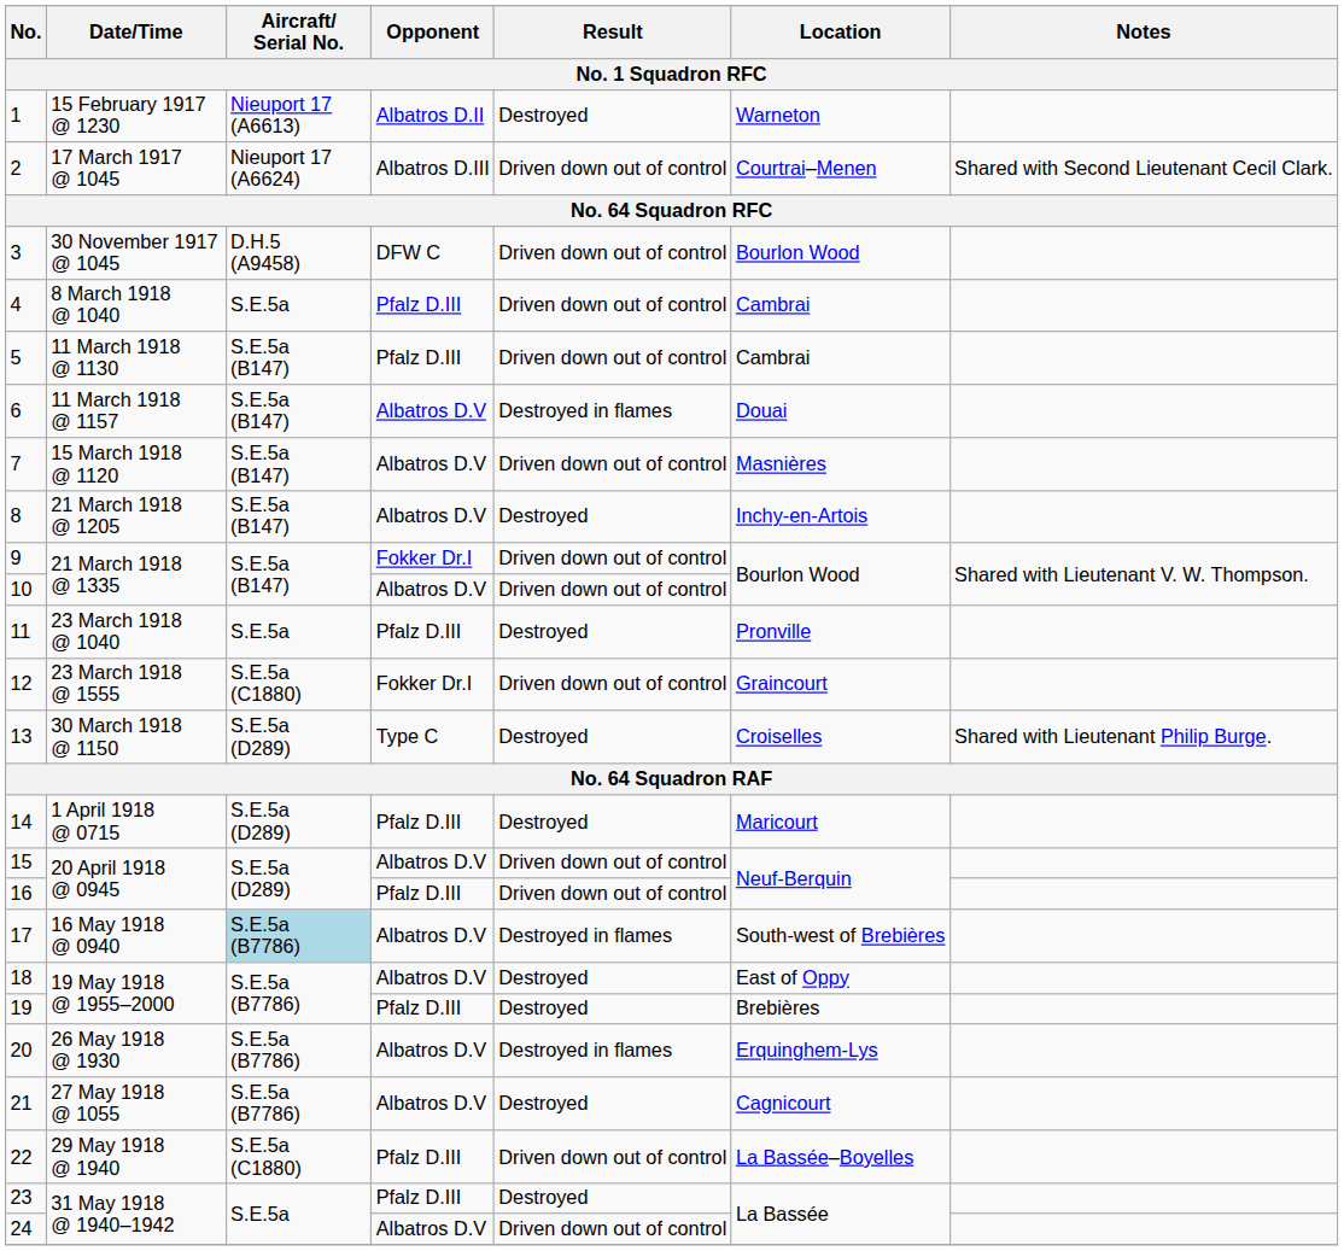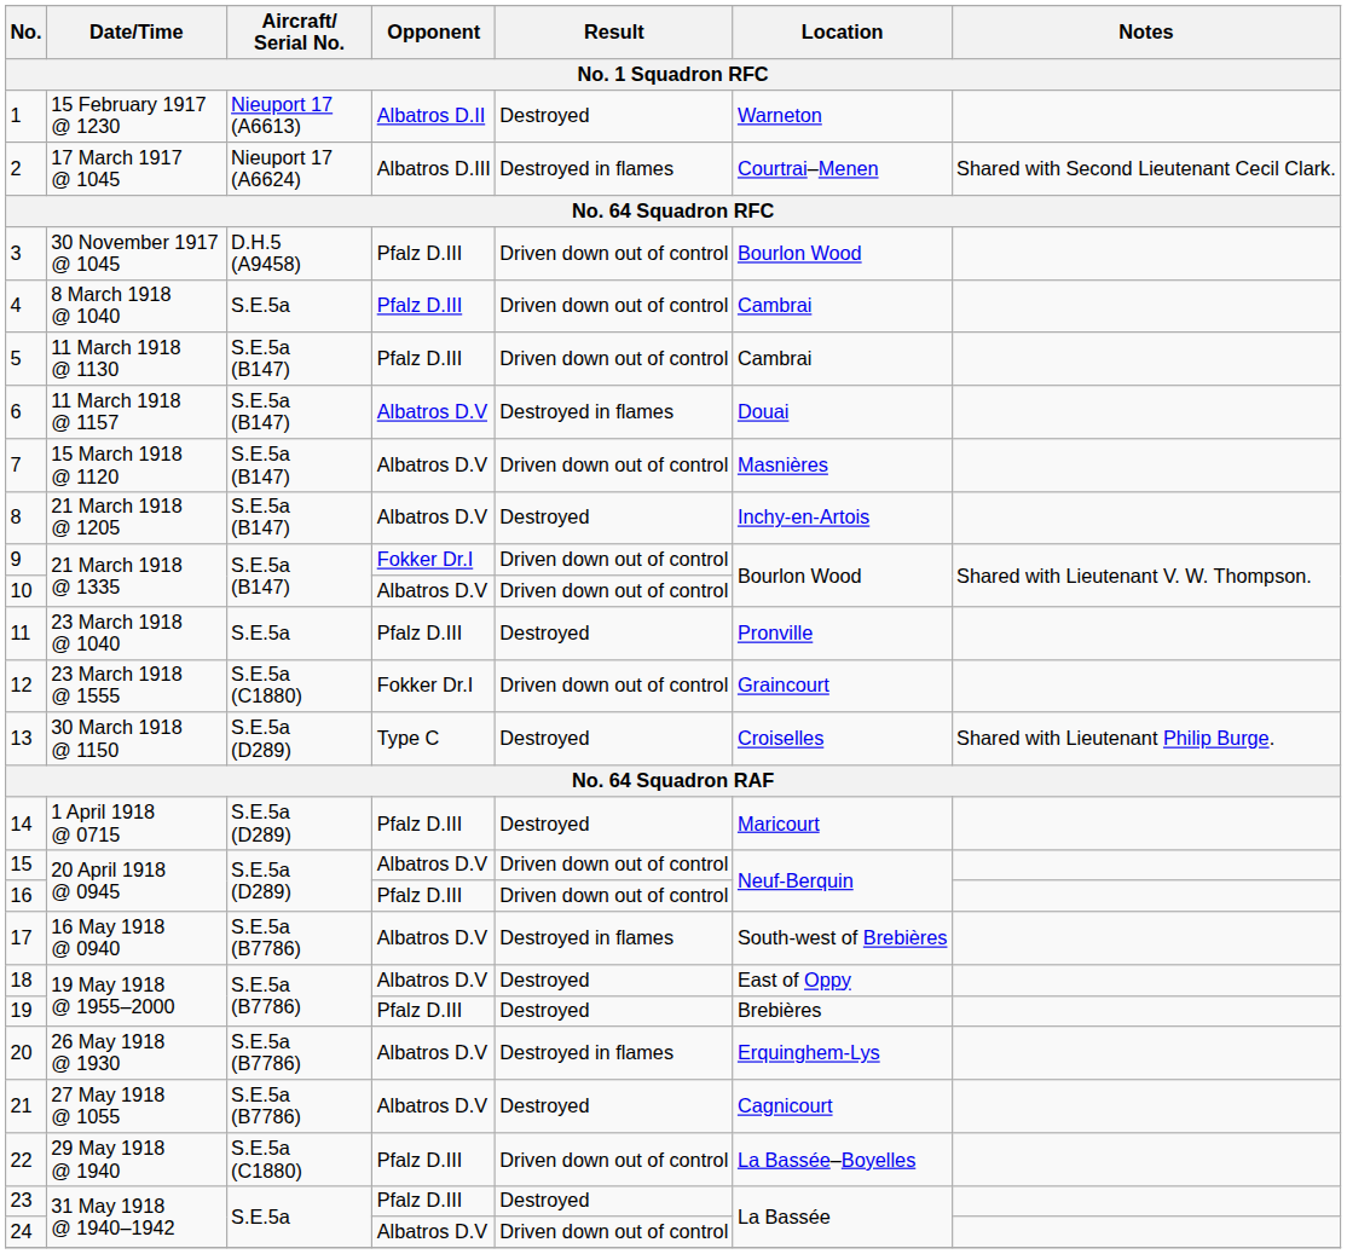 <table class="wikitable" style="font-size:90%;">
 <tr>
 </tr>
 <tr>
 <th>No.</th>
 <th width="125">Date/Time</th>
 <th width="100">Aircraft/<br>Serial No.</th>
 <th>Opponent</th>
 <th>Result</th>
 <th>Location</th>
 <th>Notes</th>
 </tr>
 <tr>
 <th colspan="7">No. 1 Squadron RFC</th>
 </tr>
 <tr>
 <td>1</td>
 <td>15 February 1917<br>@ 1230</td>
 <td><a href='#'>Nieuport 17</a><br>(A6613)</td>
 <td><a href='#'>Albatros D.II</a></td>
 <td>Destroyed</td>
 <td><a href='#'>Warneton</a></td>
 <td></td>
 </tr>
 <tr>
 <td>2</td>
 <td>17 March 1917<br>@ 1045</td>
 <td>Nieuport 17<br>(A6624)</td>
 <td>Albatros D.III</td>
-<td>Driven down out of control</td>
+<td>Destroyed in flames</td>
 <td><a href='#'>Courtrai</a>–<a href='#'>Menen</a></td>
 <td>Shared with Second Lieutenant Cecil Clark.</td>
 </tr>
 <tr>
 <th colspan="7">No. 64 Squadron RFC</th>
 </tr>
 <tr>
 <td>3</td>
 <td>30 November 1917<br>@ 1045</td>
 <td>D.H.5<br>(A9458)</td>
-<td>DFW C</td>
+<td>Pfalz D.III</td>
 <td>Driven down out of control</td>
 <td><a href='#'>Bourlon Wood</a></td>
 <td></td>
 </tr>
 <tr>
 <td>4</td>
 <td>8 March 1918<br>@ 1040</td>
 <td>S.E.5a</td>
 <td><a href='#'>Pfalz D.III</a></td>
 <td>Driven down out of control</td>
 <td><a href='#'>Cambrai</a></td>
 <td></td>
 </tr>
 <tr>
 <td>5</td>
 <td>11 March 1918<br>@ 1130</td>
 <td>S.E.5a<br>(B147)</td>
 <td>Pfalz D.III</td>
 <td>Driven down out of control</td>
 <td>Cambrai</td>
 <td></td>
 </tr>
 <tr>
 <td>6</td>
 <td>11 March 1918<br>@ 1157</td>
 <td>S.E.5a<br>(B147)</td>
 <td><a href='#'>Albatros D.V</a></td>
 <td>Destroyed in flames</td>
 <td><a href='#'>Douai</a></td>
 <td></td>
 </tr>
 <tr>
 <td>7</td>
 <td>15 March 1918<br>@ 1120</td>
 <td>S.E.5a<br>(B147)</td>
 <td>Albatros D.V</td>
 <td>Driven down out of control</td>
 <td><a href='#'>Masnières</a></td>
 <td></td>
 </tr>
 <tr>
 <td>8</td>
 <td>21 March 1918<br>@ 1205</td>
 <td>S.E.5a<br>(B147)</td>
 <td>Albatros D.V</td>
 <td>Destroyed</td>
 <td><a href='#'>Inchy-en-Artois</a></td>
 <td></td>
 </tr>
 <tr>
 <td>9</td>
 <td rowspan="2">21 March 1918<br>@ 1335</td>
 <td rowspan="2">S.E.5a<br>(B147)</td>
 <td><a href='#'>Fokker Dr.I</a></td>
 <td>Driven down out of control</td>
 <td rowspan="2">Bourlon Wood</td>
 <td rowspan="2">Shared with Lieutenant V. W. Thompson.</td>
 </tr>
 <tr>
 <td>10</td>
 <td>Albatros D.V</td>
 <td>Driven down out of control</td>
 </tr>
 <tr>
 <td>11</td>
 <td>23 March 1918<br>@ 1040</td>
 <td>S.E.5a</td>
 <td>Pfalz D.III</td>
 <td>Destroyed</td>
 <td><a href='#'>Pronville</a></td>
 <td></td>
 </tr>
 <tr>
 <td>12</td>
 <td>23 March 1918<br>@ 1555</td>
 <td>S.E.5a<br>(C1880)</td>
 <td>Fokker Dr.I</td>
 <td>Driven down out of control</td>
 <td><a href='#'>Graincourt</a></td>
 <td></td>
 </tr>
 <tr>
 <td>13</td>
 <td>30 March 1918<br>@ 1150</td>
 <td>S.E.5a<br>(D289)</td>
 <td>Type C</td>
 <td>Destroyed</td>
 <td><a href='#'>Croiselles</a></td>
 <td>Shared with Lieutenant <a href='#'>Philip Burge</a>.</td>
 </tr>
 <tr>
 <th colspan="7">No. 64 Squadron RAF</th>
 </tr>
 <tr>
 <td>14</td>
 <td>1 April 1918<br>@ 0715</td>
 <td>S.E.5a<br>(D289)</td>
 <td>Pfalz D.III</td>
 <td>Destroyed</td>
 <td><a href='#'>Maricourt</a></td>
 <td></td>
 </tr>
 <tr>
 <td>15</td>
 <td rowspan="2">20 April 1918<br>@ 0945</td>
 <td rowspan="2">S.E.5a<br>(D289)</td>
 <td>Albatros D.V</td>
 <td>Driven down out of control</td>
 <td rowspan="2"><a href='#'>Neuf-Berquin</a></td>
 <td></td>
 </tr>
 <tr>
 <td>16</td>
 <td>Pfalz D.III</td>
 <td>Driven down out of control</td>
 </tr>
 <tr>
 <td>17</td>
 <td>16 May 1918<br>@ 0940</td>
-<td style="background: lightblue;">S.E.5a<br>(B7786)</td>
+<td>S.E.5a<br>(B7786)</td>
 <td>Albatros D.V</td>
 <td>Destroyed in flames</td>
 <td>South-west of <a href='#'>Brebières</a></td>
 <td></td>
 </tr>
 <tr>
 <td>18</td>
 <td rowspan="2">19 May 1918<br>@ 1955–2000</td>
 <td rowspan="2">S.E.5a<br>(B7786)</td>
 <td>Albatros D.V</td>
 <td>Destroyed</td>
 <td>East of <a href='#'>Oppy</a></td>
 <td></td>
 </tr>
 <tr>
 <td>19</td>
 <td>Pfalz D.III</td>
 <td>Destroyed</td>
 <td>Brebières</td>
 <td></td>
 </tr>
 <tr>
 <td>20</td>
 <td>26 May 1918<br>@ 1930</td>
 <td>S.E.5a<br>(B7786)</td>
 <td>Albatros D.V</td>
 <td>Destroyed in flames</td>
 <td><a href='#'>Erquinghem-Lys</a></td>
 <td></td>
 </tr>
 <tr>
 <td>21</td>
 <td>27 May 1918<br>@ 1055</td>
 <td>S.E.5a<br>(B7786)</td>
 <td>Albatros D.V</td>
 <td>Destroyed</td>
 <td><a href='#'>Cagnicourt</a></td>
 <td></td>
 </tr>
 <tr>
 <td>22</td>
 <td>29 May 1918<br>@ 1940</td>
 <td>S.E.5a<br>(C1880)</td>
 <td>Pfalz D.III</td>
 <td>Driven down out of control</td>
 <td><a href='#'>La Bassée</a>–<a href='#'>Boyelles</a></td>
 <td></td>
 </tr>
 <tr>
 <td>23</td>
 <td rowspan="2">31 May 1918<br>@ 1940–1942</td>
 <td rowspan="2">S.E.5a</td>
 <td>Pfalz D.III</td>
 <td>Destroyed</td>
 <td rowspan="2">La Bassée</td>
 <td></td>
 </tr>
 <tr>
 <td>24</td>
 <td>Albatros D.V</td>
 <td>Driven down out of control</td>
 <td></td>
 </tr>
 <tr>
 </tr>
 </table>
